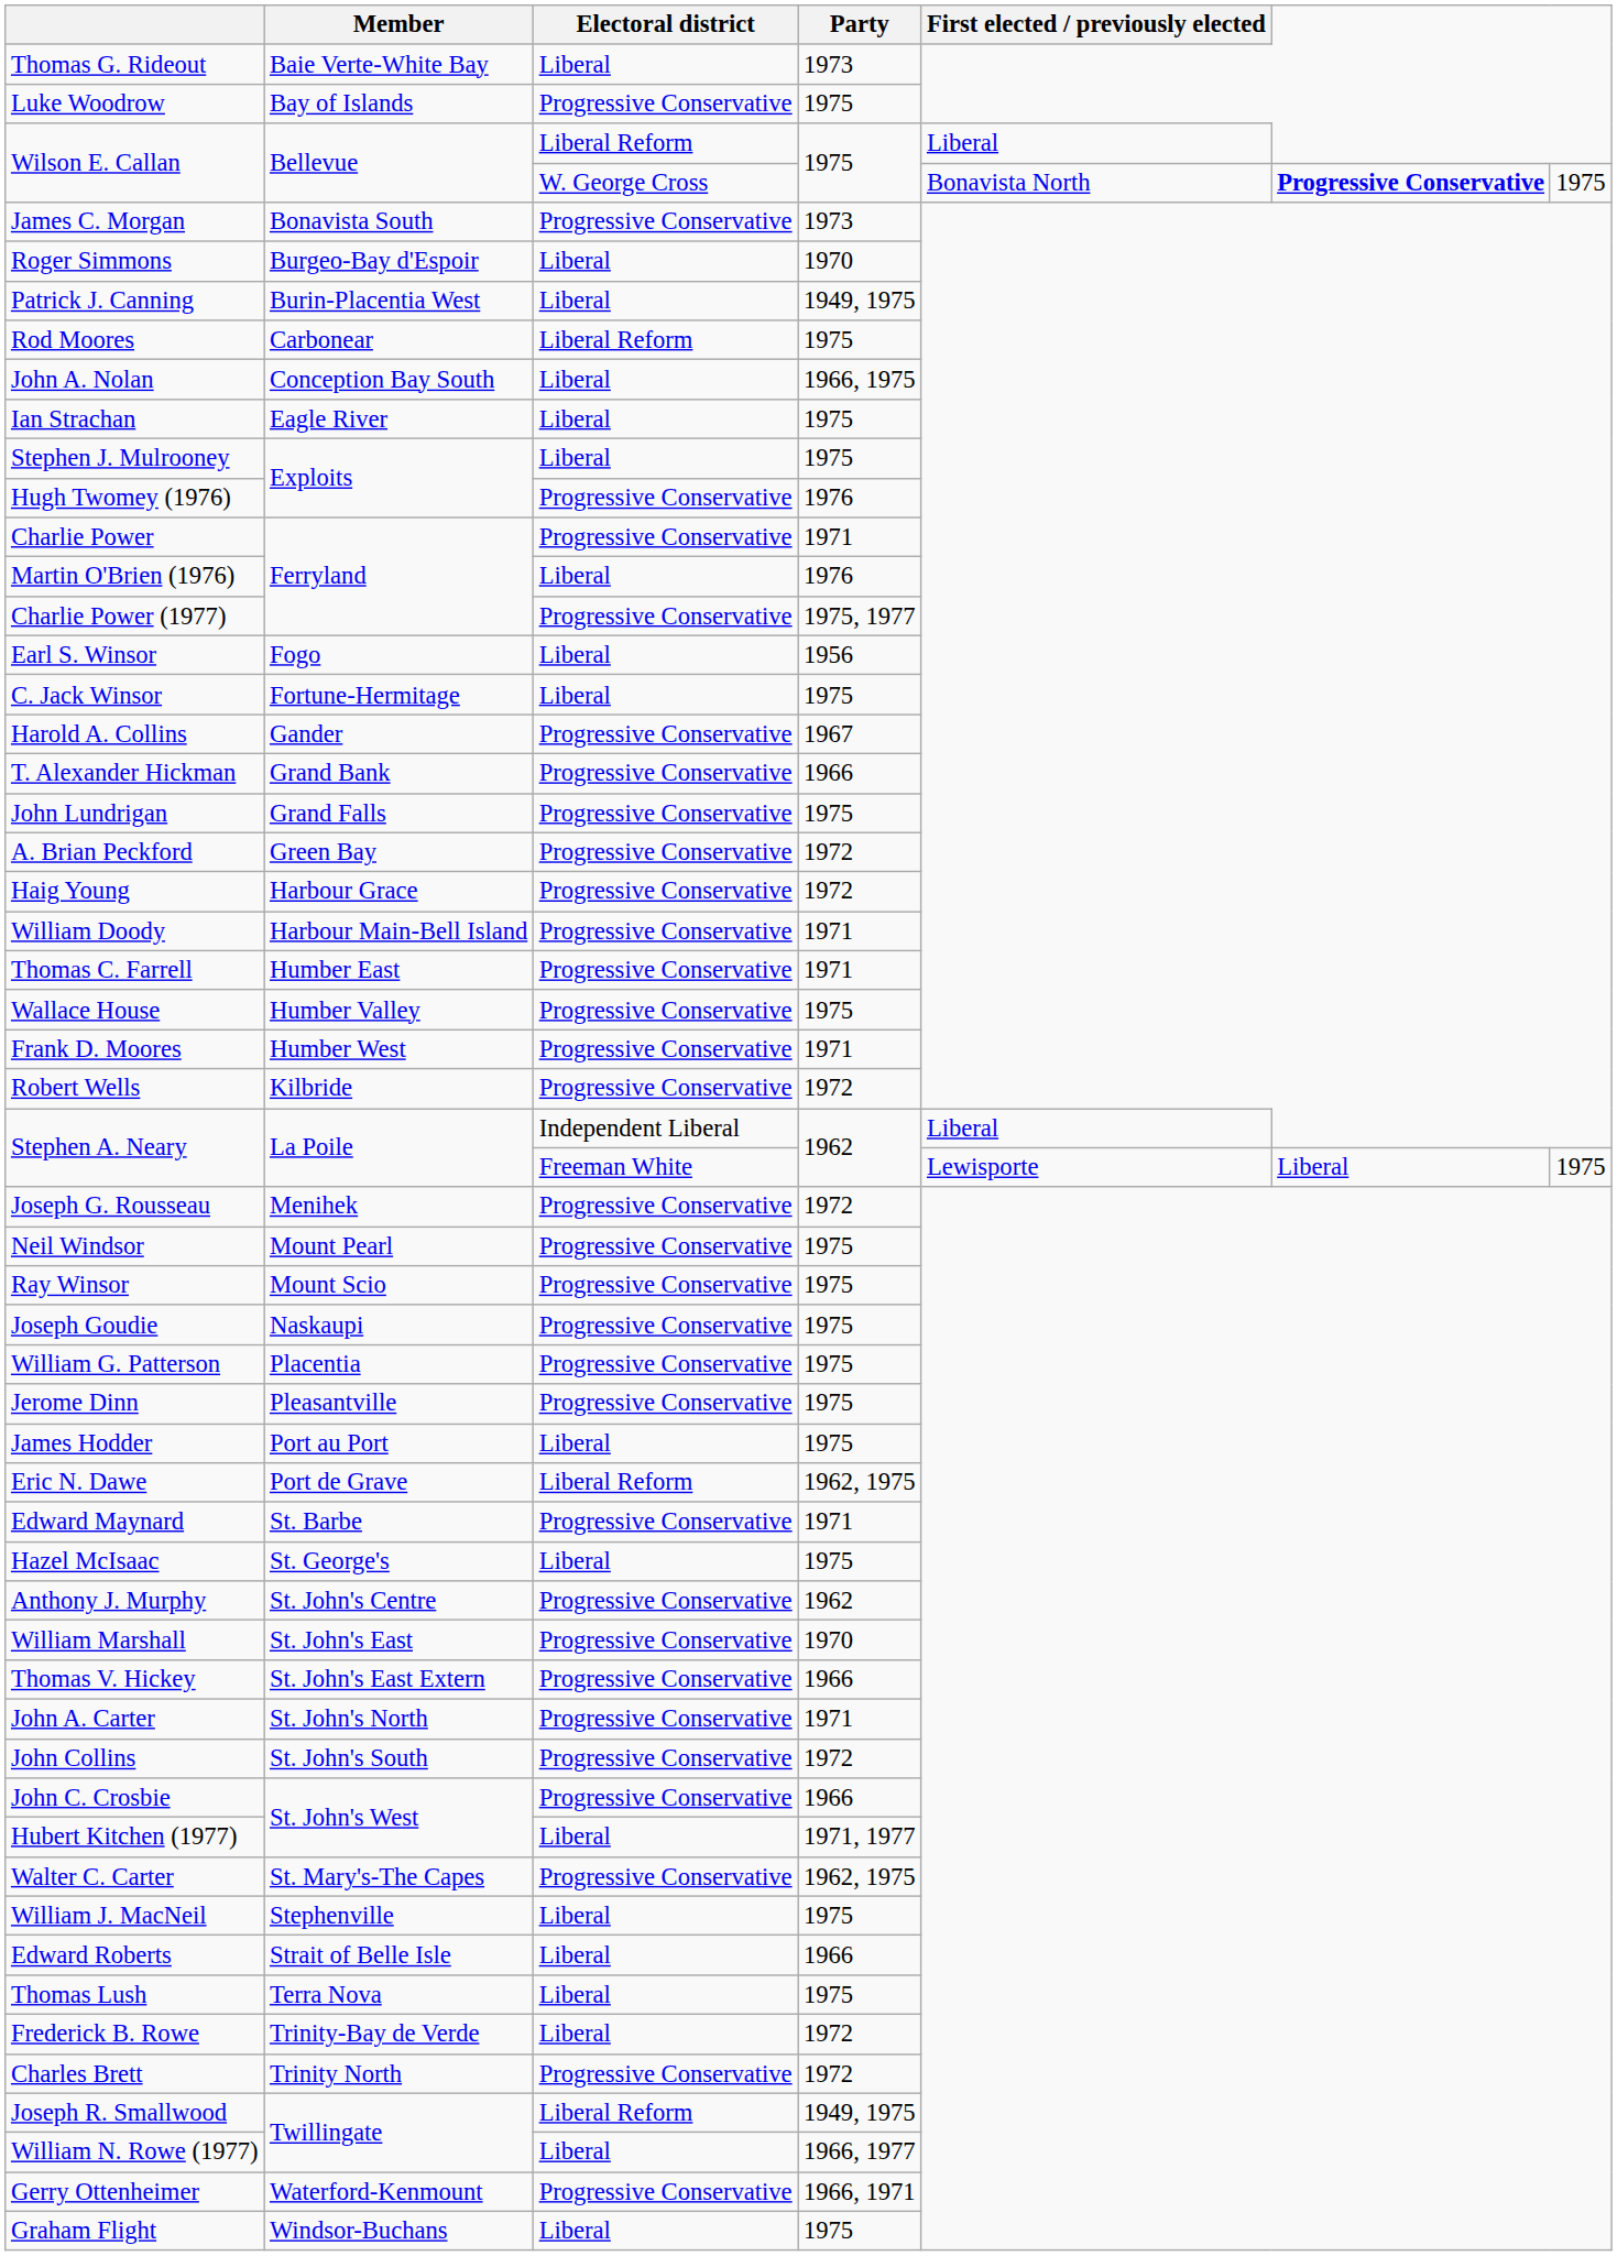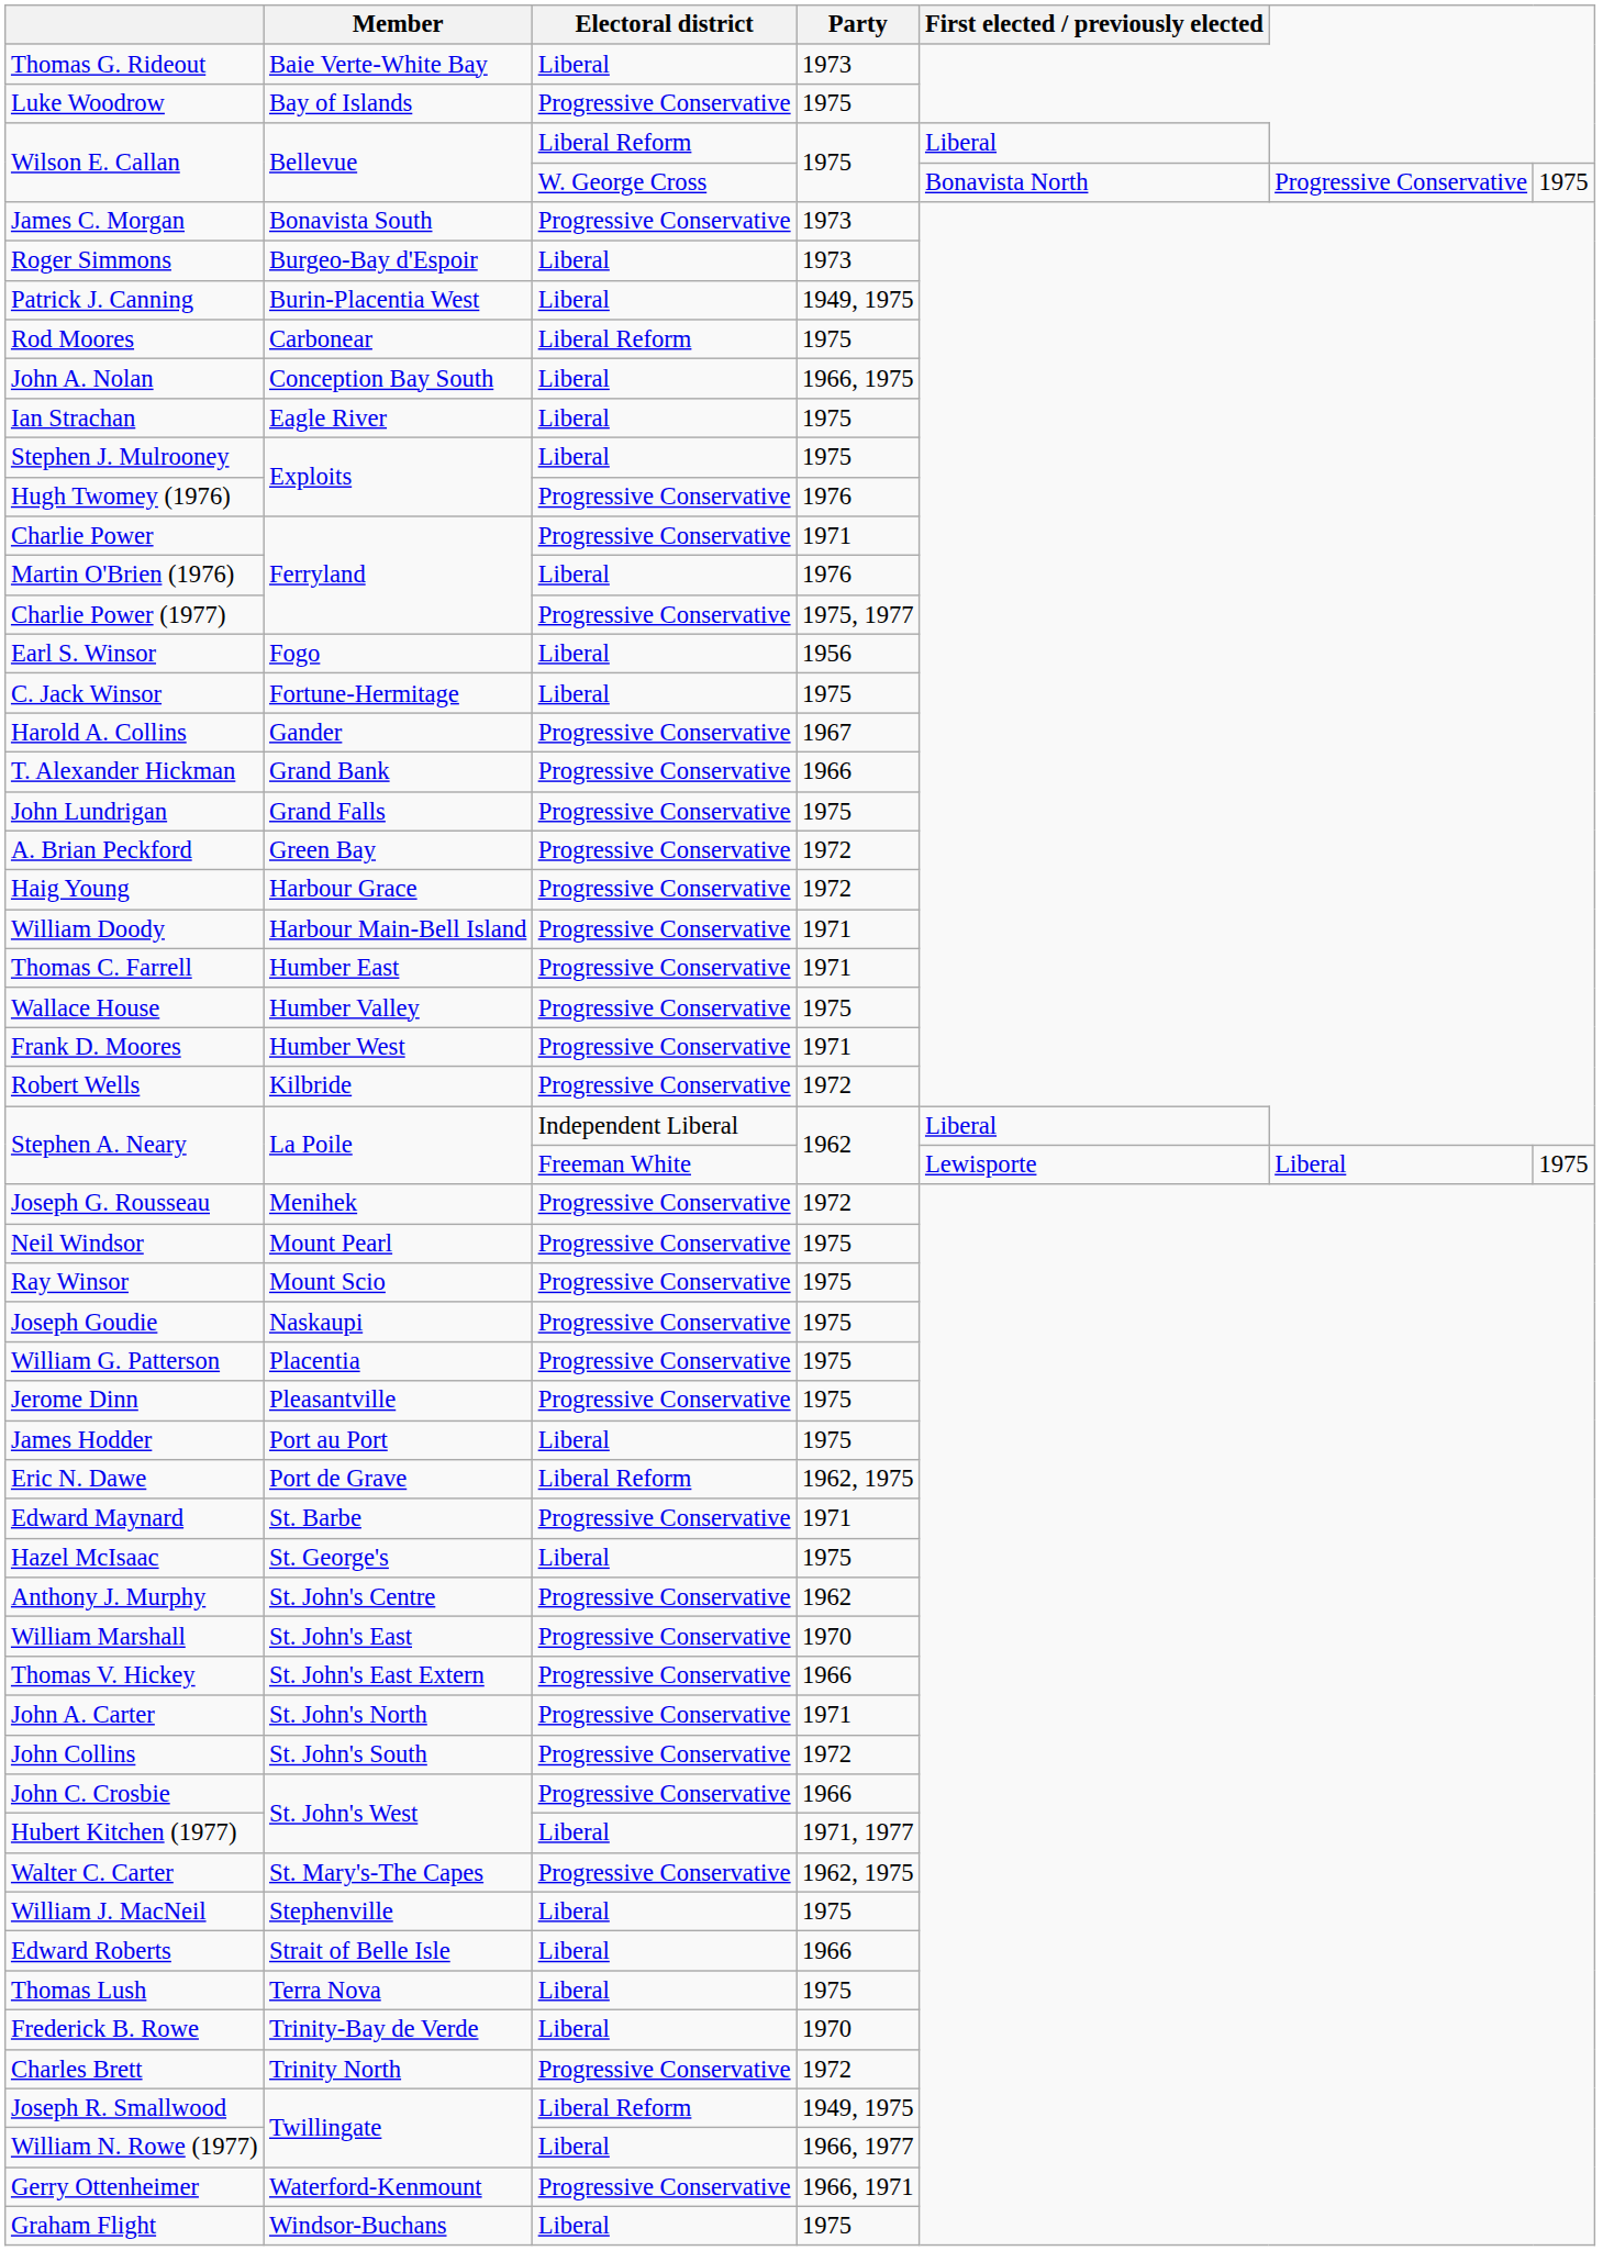 <table class="wikitable sortable">
 <tr>
 <th></th>
 <th>Member</th>
 <th>Electoral district</th>
 <th>Party</th>
 <th>First elected / previously elected</th>
 </tr>
 <tr>
 <td><a href='#'>Thomas G. Rideout</a></td>
 <td><a href='#'>Baie Verte-White Bay</a></td>
 <td><a href='#'>Liberal</a></td>
 <td>1973</td>
 </tr>
 <tr>
 <td><a href='#'>Luke Woodrow</a></td>
 <td><a href='#'>Bay of Islands</a></td>
 <td><a href='#'>Progressive Conservative</a></td>
 <td>1975</td>
 </tr>
 <tr>
 <td rowspan=2><a href='#'>Wilson E. Callan</a></td>
 <td rowspan=2><a href='#'>Bellevue</a></td>
 <td><a href='#'>Liberal Reform</a></td>
 <td rowspan=2>1975<br></td>
 <td><a href='#'>Liberal</a></td>
 </tr>
 <tr>
 <td><a href='#'>W. George Cross</a></td>
 <td><a href='#'>Bonavista North</a></td>
-<td><strong><a href='#'>Progressive Conservative</a></strong></td>
+<td><a href='#'>Progressive Conservative</a></td>
 <td>1975</td>
 </tr>
 <tr>
 <td><a href='#'>James C. Morgan</a></td>
 <td><a href='#'>Bonavista South</a></td>
 <td><a href='#'>Progressive Conservative</a></td>
 <td>1973</td>
 </tr>
 <tr>
 <td><a href='#'>Roger Simmons</a></td>
 <td><a href='#'>Burgeo-Bay d'Espoir</a></td>
 <td><a href='#'>Liberal</a></td>
-<td>1970</td>
+<td>1973</td>
 </tr>
 <tr>
 <td><a href='#'>Patrick J. Canning</a></td>
 <td><a href='#'>Burin-Placentia West</a></td>
 <td><a href='#'>Liberal</a></td>
 <td>1949, 1975</td>
 </tr>
 <tr>
 <td><a href='#'>Rod Moores</a></td>
 <td><a href='#'>Carbonear</a></td>
 <td><a href='#'>Liberal Reform</a></td>
 <td>1975</td>
 </tr>
 <tr>
 <td><a href='#'>John A. Nolan</a></td>
 <td><a href='#'>Conception Bay South</a></td>
 <td><a href='#'>Liberal</a></td>
 <td>1966, 1975</td>
 </tr>
 <tr>
 <td><a href='#'>Ian Strachan</a></td>
 <td><a href='#'>Eagle River</a></td>
 <td><a href='#'>Liberal</a></td>
 <td>1975</td>
 </tr>
 <tr>
 <td><a href='#'>Stephen J. Mulrooney</a></td>
 <td rowspan=2><a href='#'>Exploits</a></td>
 <td><a href='#'>Liberal</a></td>
 <td>1975</td>
 </tr>
 <tr>
 <td><a href='#'>Hugh Twomey</a> (1976)</td>
 <td><a href='#'>Progressive Conservative</a></td>
 <td>1976</td>
 </tr>
 <tr>
 <td><a href='#'>Charlie Power</a></td>
 <td rowspan=3><a href='#'>Ferryland</a></td>
 <td><a href='#'>Progressive Conservative</a></td>
 <td>1971</td>
 </tr>
 <tr>
 <td><a href='#'>Martin O'Brien</a> (1976)</td>
 <td><a href='#'>Liberal</a></td>
 <td>1976</td>
 </tr>
 <tr>
 <td><a href='#'>Charlie Power</a> (1977)</td>
 <td><a href='#'>Progressive Conservative</a></td>
 <td>1975, 1977</td>
 </tr>
 <tr>
 <td><a href='#'>Earl S. Winsor</a></td>
 <td><a href='#'>Fogo</a></td>
 <td><a href='#'>Liberal</a></td>
 <td>1956</td>
 </tr>
 <tr>
 <td><a href='#'>C. Jack Winsor</a></td>
 <td><a href='#'>Fortune-Hermitage</a></td>
 <td><a href='#'>Liberal</a></td>
 <td>1975</td>
 </tr>
 <tr>
 <td><a href='#'>Harold A. Collins</a></td>
 <td><a href='#'>Gander</a></td>
 <td><a href='#'>Progressive Conservative</a></td>
 <td>1967</td>
 </tr>
 <tr>
 <td><a href='#'>T. Alexander Hickman</a></td>
 <td><a href='#'>Grand Bank</a></td>
 <td><a href='#'>Progressive Conservative</a></td>
 <td>1966</td>
 </tr>
 <tr>
 <td><a href='#'>John Lundrigan</a></td>
 <td><a href='#'>Grand Falls</a></td>
 <td><a href='#'>Progressive Conservative</a></td>
 <td>1975</td>
 </tr>
 <tr>
 <td><a href='#'>A. Brian Peckford</a></td>
 <td><a href='#'>Green Bay</a></td>
 <td><a href='#'>Progressive Conservative</a></td>
 <td>1972</td>
 </tr>
 <tr>
 <td><a href='#'>Haig Young</a></td>
 <td><a href='#'>Harbour Grace</a></td>
 <td><a href='#'>Progressive Conservative</a></td>
 <td>1972</td>
 </tr>
 <tr>
 <td><a href='#'>William Doody</a></td>
 <td><a href='#'>Harbour Main-Bell Island</a></td>
 <td><a href='#'>Progressive Conservative</a></td>
 <td>1971</td>
 </tr>
 <tr>
 <td><a href='#'>Thomas C. Farrell</a></td>
 <td><a href='#'>Humber East</a></td>
 <td><a href='#'>Progressive Conservative</a></td>
 <td>1971</td>
 </tr>
 <tr>
 <td><a href='#'>Wallace House</a></td>
 <td><a href='#'>Humber Valley</a></td>
 <td><a href='#'>Progressive Conservative</a></td>
 <td>1975</td>
 </tr>
 <tr>
 <td><a href='#'>Frank D. Moores</a></td>
 <td><a href='#'>Humber West</a></td>
 <td><a href='#'>Progressive Conservative</a></td>
 <td>1971</td>
 </tr>
 <tr>
 <td><a href='#'>Robert Wells</a></td>
 <td><a href='#'>Kilbride</a></td>
 <td><a href='#'>Progressive Conservative</a></td>
 <td>1972</td>
 </tr>
 <tr>
 <td rowspan=2><a href='#'>Stephen A. Neary</a></td>
 <td rowspan=2><a href='#'>La Poile</a></td>
 <td>Independent Liberal</td>
 <td rowspan=2>1962<br></td>
 <td><a href='#'>Liberal</a></td>
 </tr>
 <tr>
 <td><a href='#'>Freeman White</a></td>
 <td><a href='#'>Lewisporte</a></td>
 <td><a href='#'>Liberal</a></td>
 <td>1975</td>
 </tr>
 <tr>
 <td><a href='#'>Joseph G. Rousseau</a></td>
 <td><a href='#'>Menihek</a></td>
 <td><a href='#'>Progressive Conservative</a></td>
 <td>1972</td>
 </tr>
 <tr>
 <td><a href='#'>Neil Windsor</a></td>
 <td><a href='#'>Mount Pearl</a></td>
 <td><a href='#'>Progressive Conservative</a></td>
 <td>1975</td>
 </tr>
 <tr>
 <td><a href='#'>Ray Winsor</a></td>
 <td><a href='#'>Mount Scio</a></td>
 <td><a href='#'>Progressive Conservative</a></td>
 <td>1975</td>
 </tr>
 <tr>
 <td><a href='#'>Joseph Goudie</a></td>
 <td><a href='#'>Naskaupi</a></td>
 <td><a href='#'>Progressive Conservative</a></td>
 <td>1975</td>
 </tr>
 <tr>
 <td><a href='#'>William G. Patterson</a></td>
 <td><a href='#'>Placentia</a></td>
 <td><a href='#'>Progressive Conservative</a></td>
 <td>1975</td>
 </tr>
 <tr>
 <td><a href='#'>Jerome Dinn</a></td>
 <td><a href='#'>Pleasantville</a></td>
 <td><a href='#'>Progressive Conservative</a></td>
 <td>1975</td>
 </tr>
 <tr>
 <td><a href='#'>James Hodder</a></td>
 <td><a href='#'>Port au Port</a></td>
 <td><a href='#'>Liberal</a></td>
 <td>1975</td>
 </tr>
 <tr>
 <td><a href='#'>Eric N. Dawe</a></td>
 <td><a href='#'>Port de Grave</a></td>
 <td><a href='#'>Liberal Reform</a></td>
 <td>1962, 1975</td>
 </tr>
 <tr>
 <td><a href='#'>Edward Maynard</a></td>
 <td><a href='#'>St. Barbe</a></td>
 <td><a href='#'>Progressive Conservative</a></td>
 <td>1971</td>
 </tr>
 <tr>
 <td><a href='#'>Hazel McIsaac</a></td>
 <td><a href='#'>St. George's</a></td>
 <td><a href='#'>Liberal</a></td>
 <td>1975</td>
 </tr>
 <tr>
 <td><a href='#'>Anthony J. Murphy</a></td>
 <td><a href='#'>St. John's Centre</a></td>
 <td><a href='#'>Progressive Conservative</a></td>
 <td>1962</td>
 </tr>
 <tr>
 <td><a href='#'>William Marshall</a></td>
 <td><a href='#'>St. John's East</a></td>
 <td><a href='#'>Progressive Conservative</a></td>
 <td>1970</td>
 </tr>
 <tr>
 <td><a href='#'>Thomas V. Hickey</a></td>
 <td><a href='#'>St. John's East Extern</a></td>
 <td><a href='#'>Progressive Conservative</a></td>
 <td>1966</td>
 </tr>
 <tr>
 <td><a href='#'>John A. Carter</a></td>
 <td><a href='#'>St. John's North</a></td>
 <td><a href='#'>Progressive Conservative</a></td>
 <td>1971</td>
 </tr>
 <tr>
 <td><a href='#'>John Collins</a></td>
 <td><a href='#'>St. John's South</a></td>
 <td><a href='#'>Progressive Conservative</a></td>
 <td>1972</td>
 </tr>
 <tr>
 <td><a href='#'>John C. Crosbie</a></td>
 <td rowspan=2><a href='#'>St. John's West</a></td>
 <td><a href='#'>Progressive Conservative</a></td>
 <td>1966</td>
 </tr>
 <tr>
 <td><a href='#'>Hubert Kitchen</a> (1977)</td>
 <td><a href='#'>Liberal</a></td>
 <td>1971, 1977</td>
 </tr>
 <tr>
 <td><a href='#'>Walter C. Carter</a></td>
 <td><a href='#'>St. Mary's-The Capes</a></td>
 <td><a href='#'>Progressive Conservative</a></td>
 <td>1962, 1975</td>
 </tr>
 <tr>
 <td><a href='#'>William J. MacNeil</a></td>
 <td><a href='#'>Stephenville</a></td>
 <td><a href='#'>Liberal</a></td>
 <td>1975</td>
 </tr>
 <tr>
 <td><a href='#'>Edward Roberts</a></td>
 <td><a href='#'>Strait of Belle Isle</a></td>
 <td><a href='#'>Liberal</a></td>
 <td>1966</td>
 </tr>
 <tr>
 <td><a href='#'>Thomas Lush</a></td>
 <td><a href='#'>Terra Nova</a></td>
 <td><a href='#'>Liberal</a></td>
 <td>1975</td>
 </tr>
 <tr>
 <td><a href='#'>Frederick B. Rowe</a></td>
 <td><a href='#'>Trinity-Bay de Verde</a></td>
 <td><a href='#'>Liberal</a></td>
-<td>1972</td>
+<td>1970</td>
 </tr>
 <tr>
 <td><a href='#'>Charles Brett</a></td>
 <td><a href='#'>Trinity North</a></td>
 <td><a href='#'>Progressive Conservative</a></td>
 <td>1972</td>
 </tr>
 <tr>
 <td><a href='#'>Joseph R. Smallwood</a></td>
 <td rowspan=2><a href='#'>Twillingate</a></td>
 <td><a href='#'>Liberal Reform</a></td>
 <td>1949, 1975</td>
 </tr>
 <tr>
 <td><a href='#'>William N. Rowe</a> (1977)</td>
 <td><a href='#'>Liberal</a></td>
 <td>1966, 1977</td>
 </tr>
 <tr>
 <td><a href='#'>Gerry Ottenheimer</a></td>
 <td><a href='#'>Waterford-Kenmount</a></td>
 <td><a href='#'>Progressive Conservative</a></td>
 <td>1966, 1971</td>
 </tr>
 <tr>
 <td><a href='#'>Graham Flight</a></td>
 <td><a href='#'>Windsor-Buchans</a></td>
 <td><a href='#'>Liberal</a></td>
 <td>1975</td>
 </tr>
 </table>
